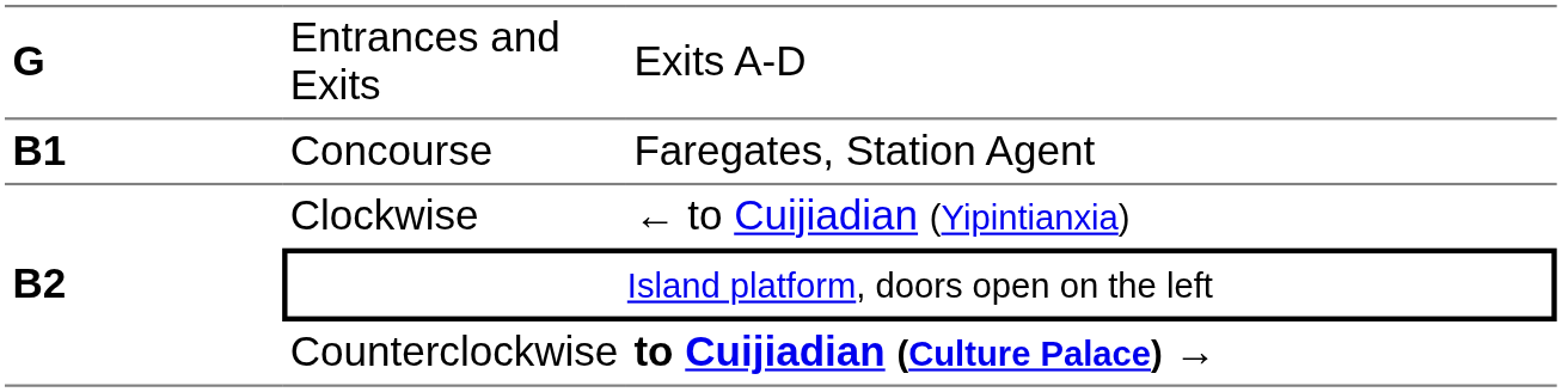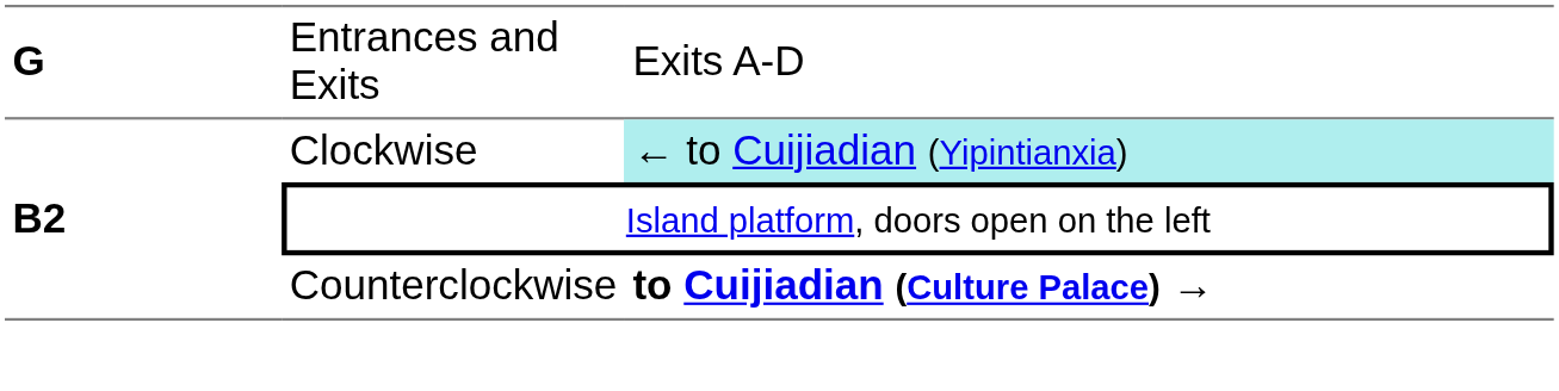 <table cellspacing=0 cellpadding=3>
 <tr>
 <td style="border-top:solid 1px gray;border-bottom:solid 1px gray;" width=100><strong>G</strong></td>
 <td style="border-top:solid 1px gray;border-bottom:solid 1px gray;" width=100>Entrances and Exits</td>
 <td style="border-top:solid 1px gray;border-bottom:solid 1px gray;" width=350>Exits A-D</td>
 </tr>
 <tr>
-<td style="border-top:solid 0px gray;border-bottom:solid 1px gray;" width=100><strong>B1</strong></td>
-<td style="border-top:solid 0px gray;border-bottom:solid 1px gray;" width=100>Concourse</td>
-<td style="border-top:solid 0px gray;border-bottom:solid 1px gray;" width=350>Faregates, Station Agent</td>
-</tr>
-<tr>
 <td style="border-bottom:solid 1px gray;" rowspan=3><strong>B2</strong></td>
 <td>Clockwise</td>
-<td>←  to <a href='#'>Cuijiadian</a> <small>(<a href='#'>Yipintianxia</a>)</small></td>
+<td style="background: paleturquoise;">←  to <a href='#'>Cuijiadian</a> <small>(<a href='#'>Yipintianxia</a>)</small></td>
 </tr>
 <tr>
 <td style="border-right:solid 2px black;border-left:solid 2px black;border-top:solid 2px black;border-bottom:solid 2px black;text-align:center;" colspan=2><small><a href='#'>Island platform</a>, doors open on the left</small></td>
 </tr>
 <tr>
 <td style="border-bottom:solid 1px gray;">Counterclockwise</td>
 <td style="border-bottom:solid 1px gray;"><strong>  to <a href='#'>Cuijiadian</a> <small>(<a href='#'>Culture Palace</a>)</small> →</strong></td>
 </tr>
 </table>
